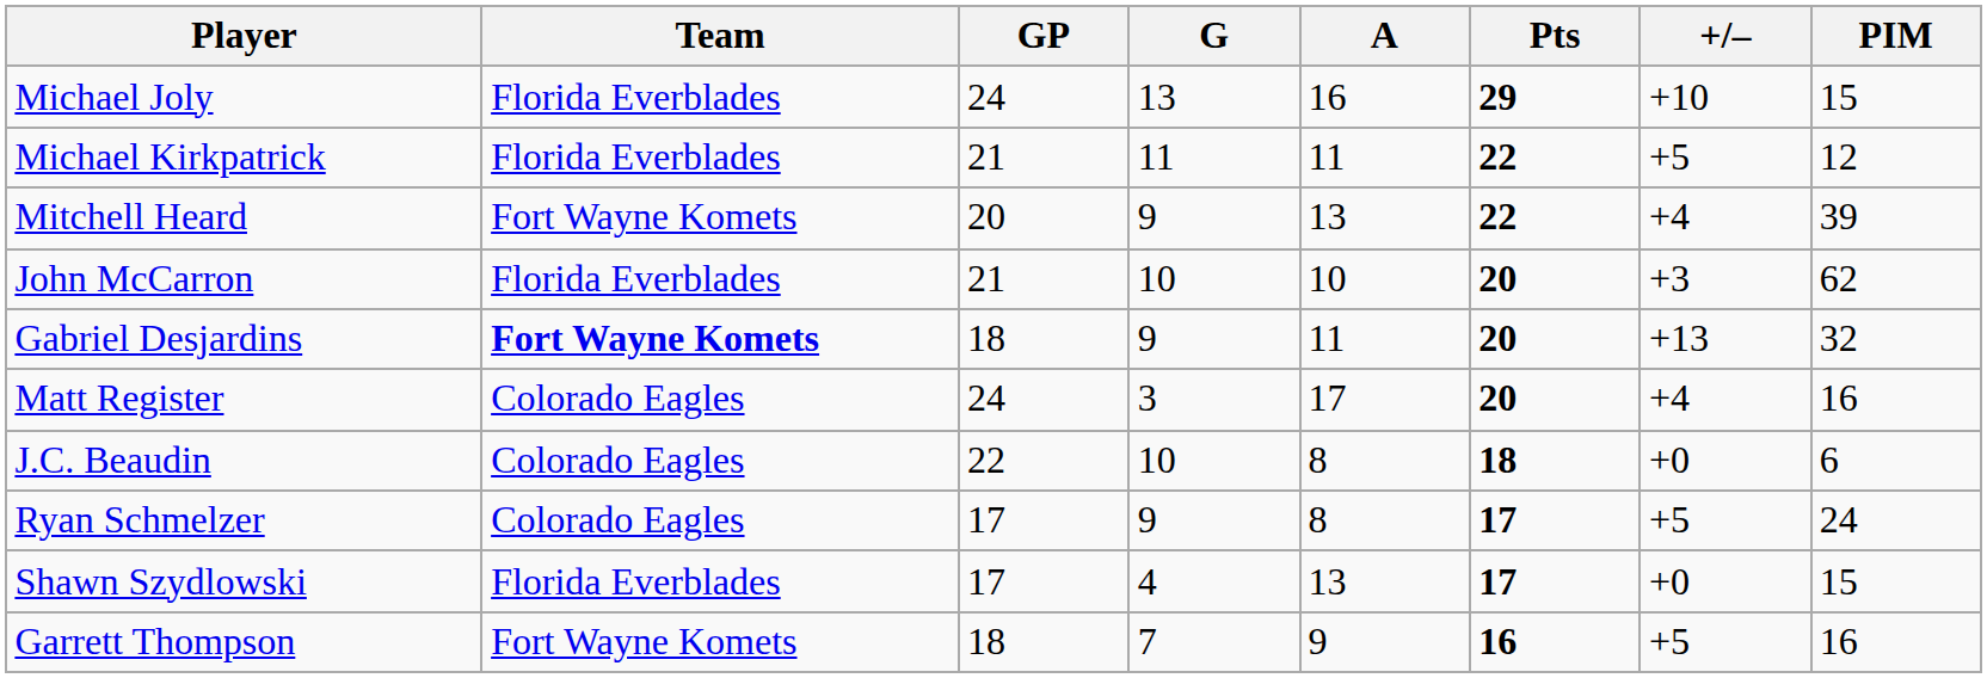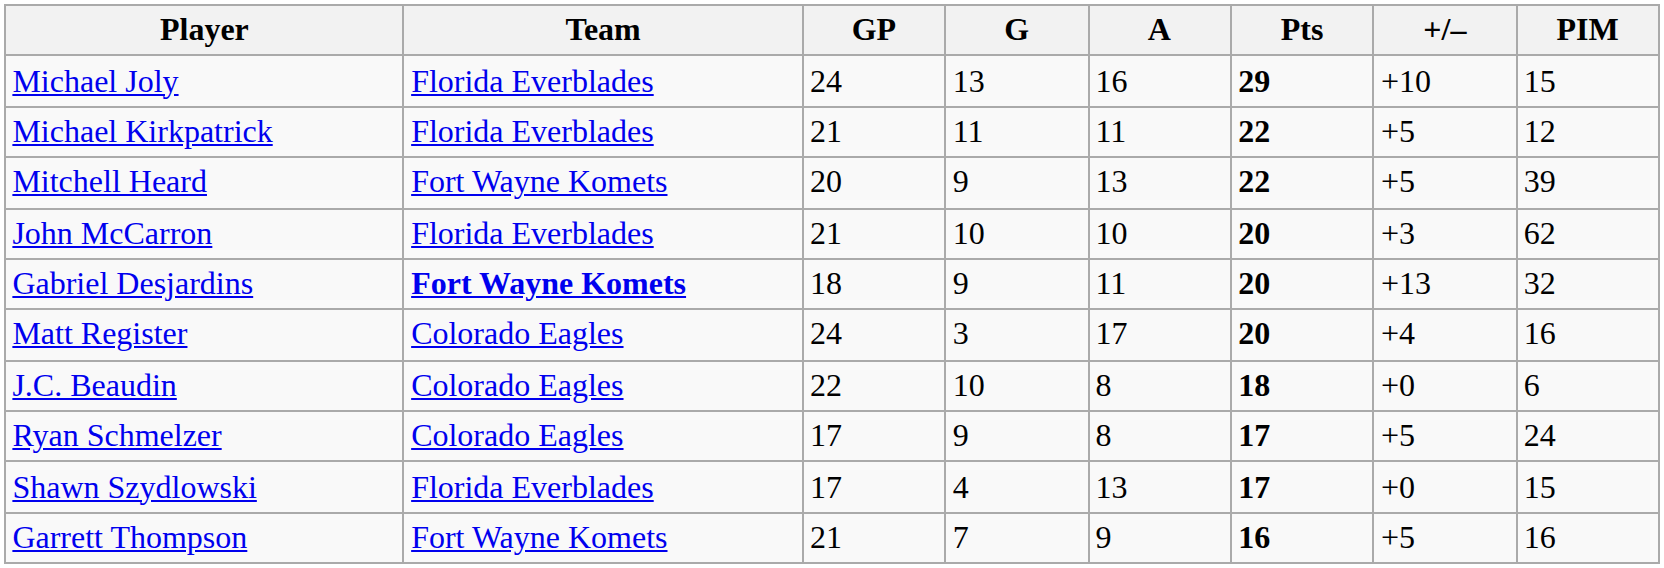 <table class="wikitable sortable">
 <tr>
 <th style="width:12em">Player</th>
 <th style="width:12em">Team</th>
 <th style="width:4em">GP</th>
 <th style="width:4em">G</th>
 <th style="width:4em">A</th>
 <th style="width:4em">Pts</th>
 <th style="width:4em">+/–</th>
 <th style="width:4em">PIM</th>
 </tr>
 <tr>
 <td><a href='#'>Michael Joly</a></td>
 <td><a href='#'>Florida Everblades</a></td>
 <td>24</td>
 <td>13</td>
 <td>16</td>
 <td><strong>29</strong></td>
 <td>+10</td>
 <td>15</td>
 </tr>
 <tr>
 <td><a href='#'>Michael Kirkpatrick</a></td>
 <td><a href='#'>Florida Everblades</a></td>
 <td>21</td>
 <td>11</td>
 <td>11</td>
 <td><strong>22</strong></td>
 <td>+5</td>
 <td>12</td>
 </tr>
 <tr>
 <td><a href='#'>Mitchell Heard</a></td>
 <td><a href='#'>Fort Wayne Komets</a></td>
 <td>20</td>
 <td>9</td>
 <td>13</td>
 <td><strong>22</strong></td>
-<td>+4</td>
+<td>+5</td>
 <td>39</td>
 </tr>
 <tr>
 <td><a href='#'>John McCarron</a></td>
 <td><a href='#'>Florida Everblades</a></td>
 <td>21</td>
 <td>10</td>
 <td>10</td>
 <td><strong>20</strong></td>
 <td>+3</td>
 <td>62</td>
 </tr>
 <tr>
 <td><a href='#'>Gabriel Desjardins</a></td>
 <td><strong><a href='#'>Fort Wayne Komets</a></strong></td>
 <td>18</td>
 <td>9</td>
 <td>11</td>
 <td><strong>20</strong></td>
 <td>+13</td>
 <td>32</td>
 </tr>
 <tr>
 <td><a href='#'>Matt Register</a></td>
 <td><a href='#'>Colorado Eagles</a></td>
 <td>24</td>
 <td>3</td>
 <td>17</td>
 <td><strong>20</strong></td>
 <td>+4</td>
 <td>16</td>
 </tr>
 <tr>
 <td><a href='#'>J.C. Beaudin</a></td>
 <td><a href='#'>Colorado Eagles</a></td>
 <td>22</td>
 <td>10</td>
 <td>8</td>
 <td><strong>18</strong></td>
 <td>+0</td>
 <td>6</td>
 </tr>
 <tr>
 <td><a href='#'>Ryan Schmelzer</a></td>
 <td><a href='#'>Colorado Eagles</a></td>
 <td>17</td>
 <td>9</td>
 <td>8</td>
 <td><strong>17</strong></td>
 <td>+5</td>
 <td>24</td>
 </tr>
 <tr>
 <td><a href='#'>Shawn Szydlowski</a></td>
 <td><a href='#'>Florida Everblades</a></td>
 <td>17</td>
 <td>4</td>
 <td>13</td>
 <td><strong>17</strong></td>
 <td>+0</td>
 <td>15</td>
 </tr>
 <tr>
 <td><a href='#'>Garrett Thompson</a></td>
 <td><a href='#'>Fort Wayne Komets</a></td>
-<td>18</td>
+<td>21</td>
 <td>7</td>
 <td>9</td>
 <td><strong>16</strong></td>
 <td>+5</td>
 <td>16</td>
 </tr>
 </table>
